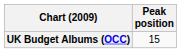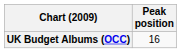 <table class="wikitable plainrowheaders" style="text-align:center">
 <tr>
 <th scope="col">Chart (2009)</th>
 <th scope="col">Peak<br>position</th>
 </tr>
 <tr>
 <th scope="row">UK Budget Albums (<a href='#'>OCC</a>)</th>
-<td>15</td>
+<td>16</td>
 </tr>
 </table>
